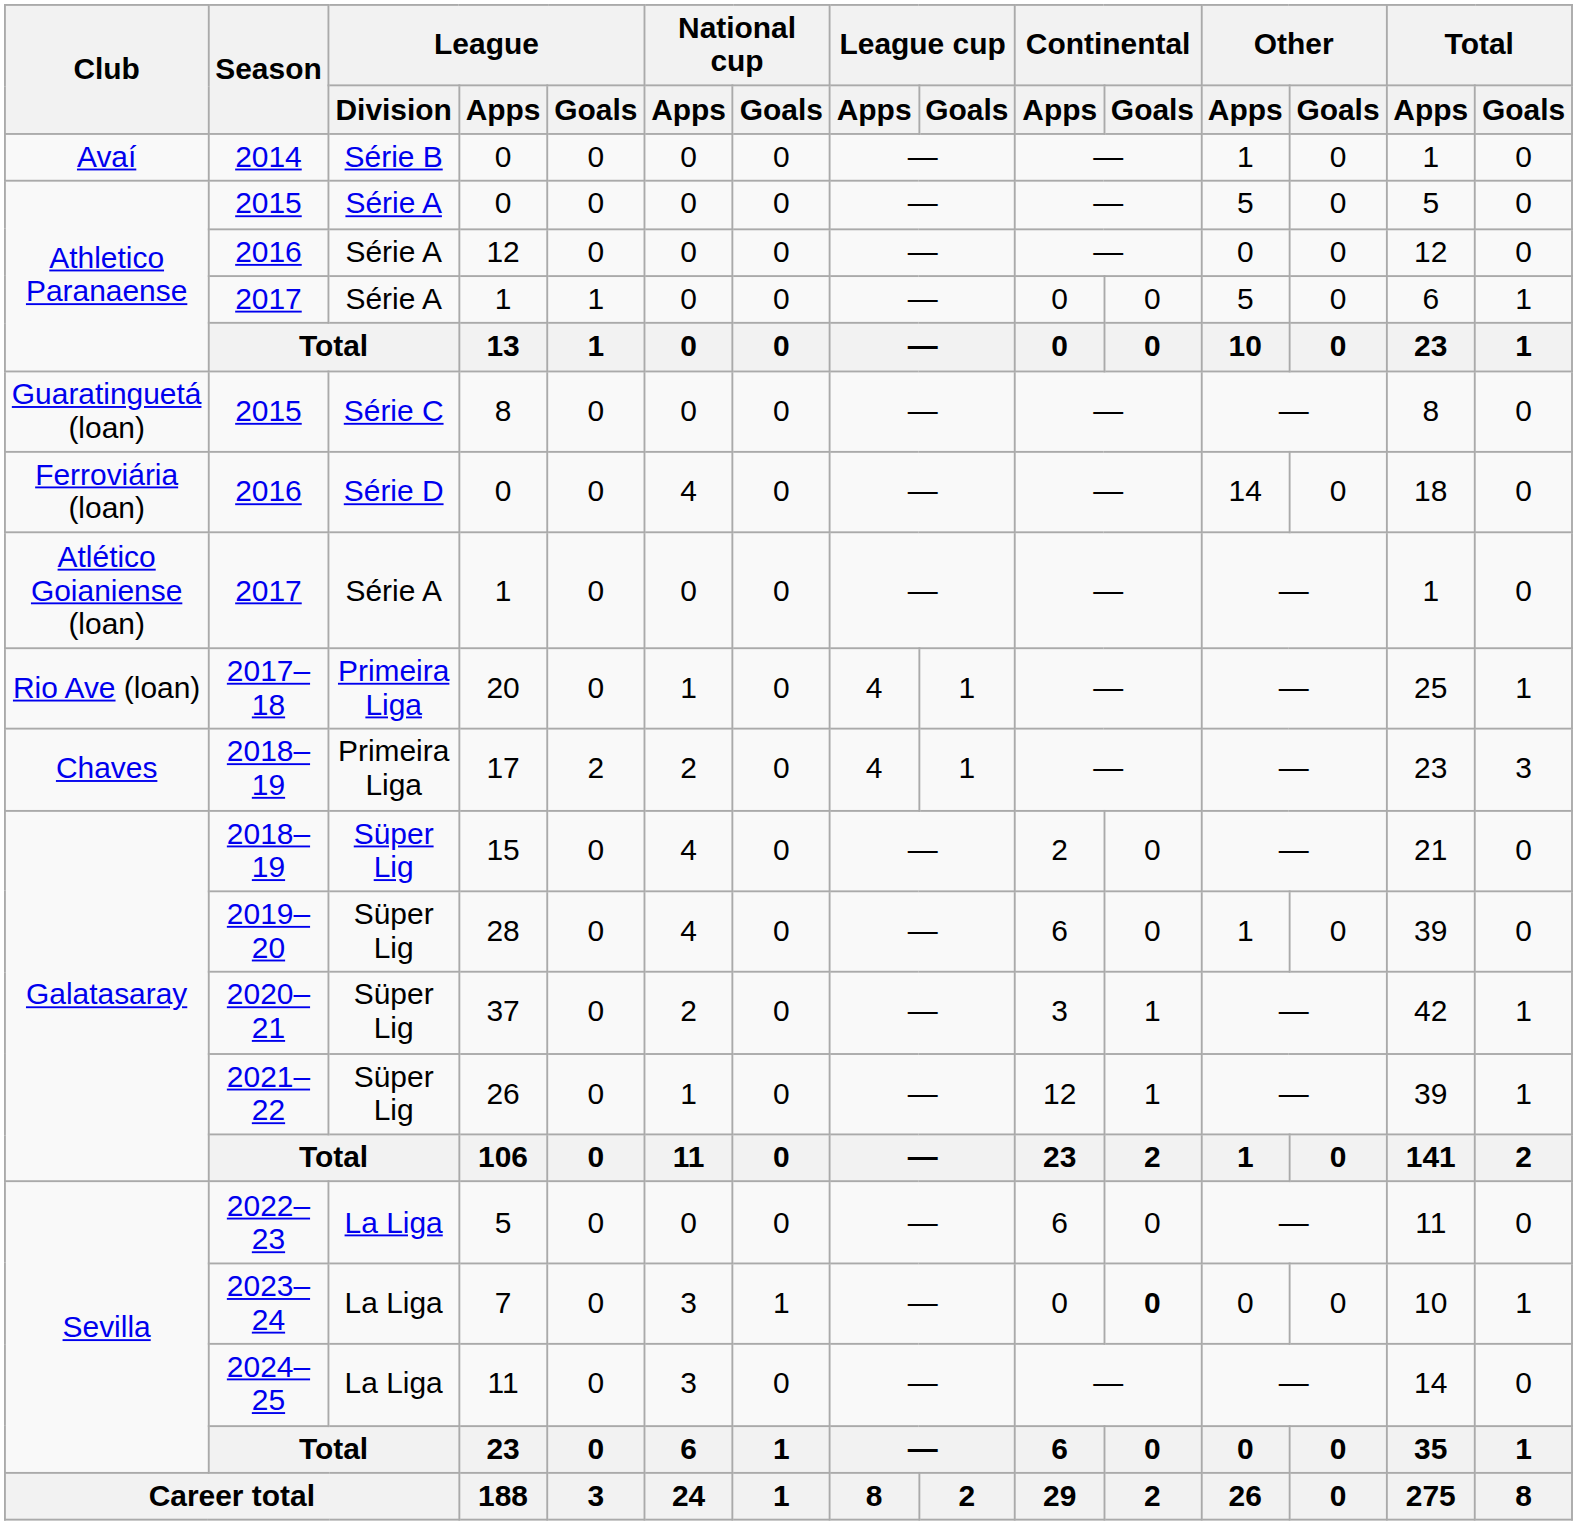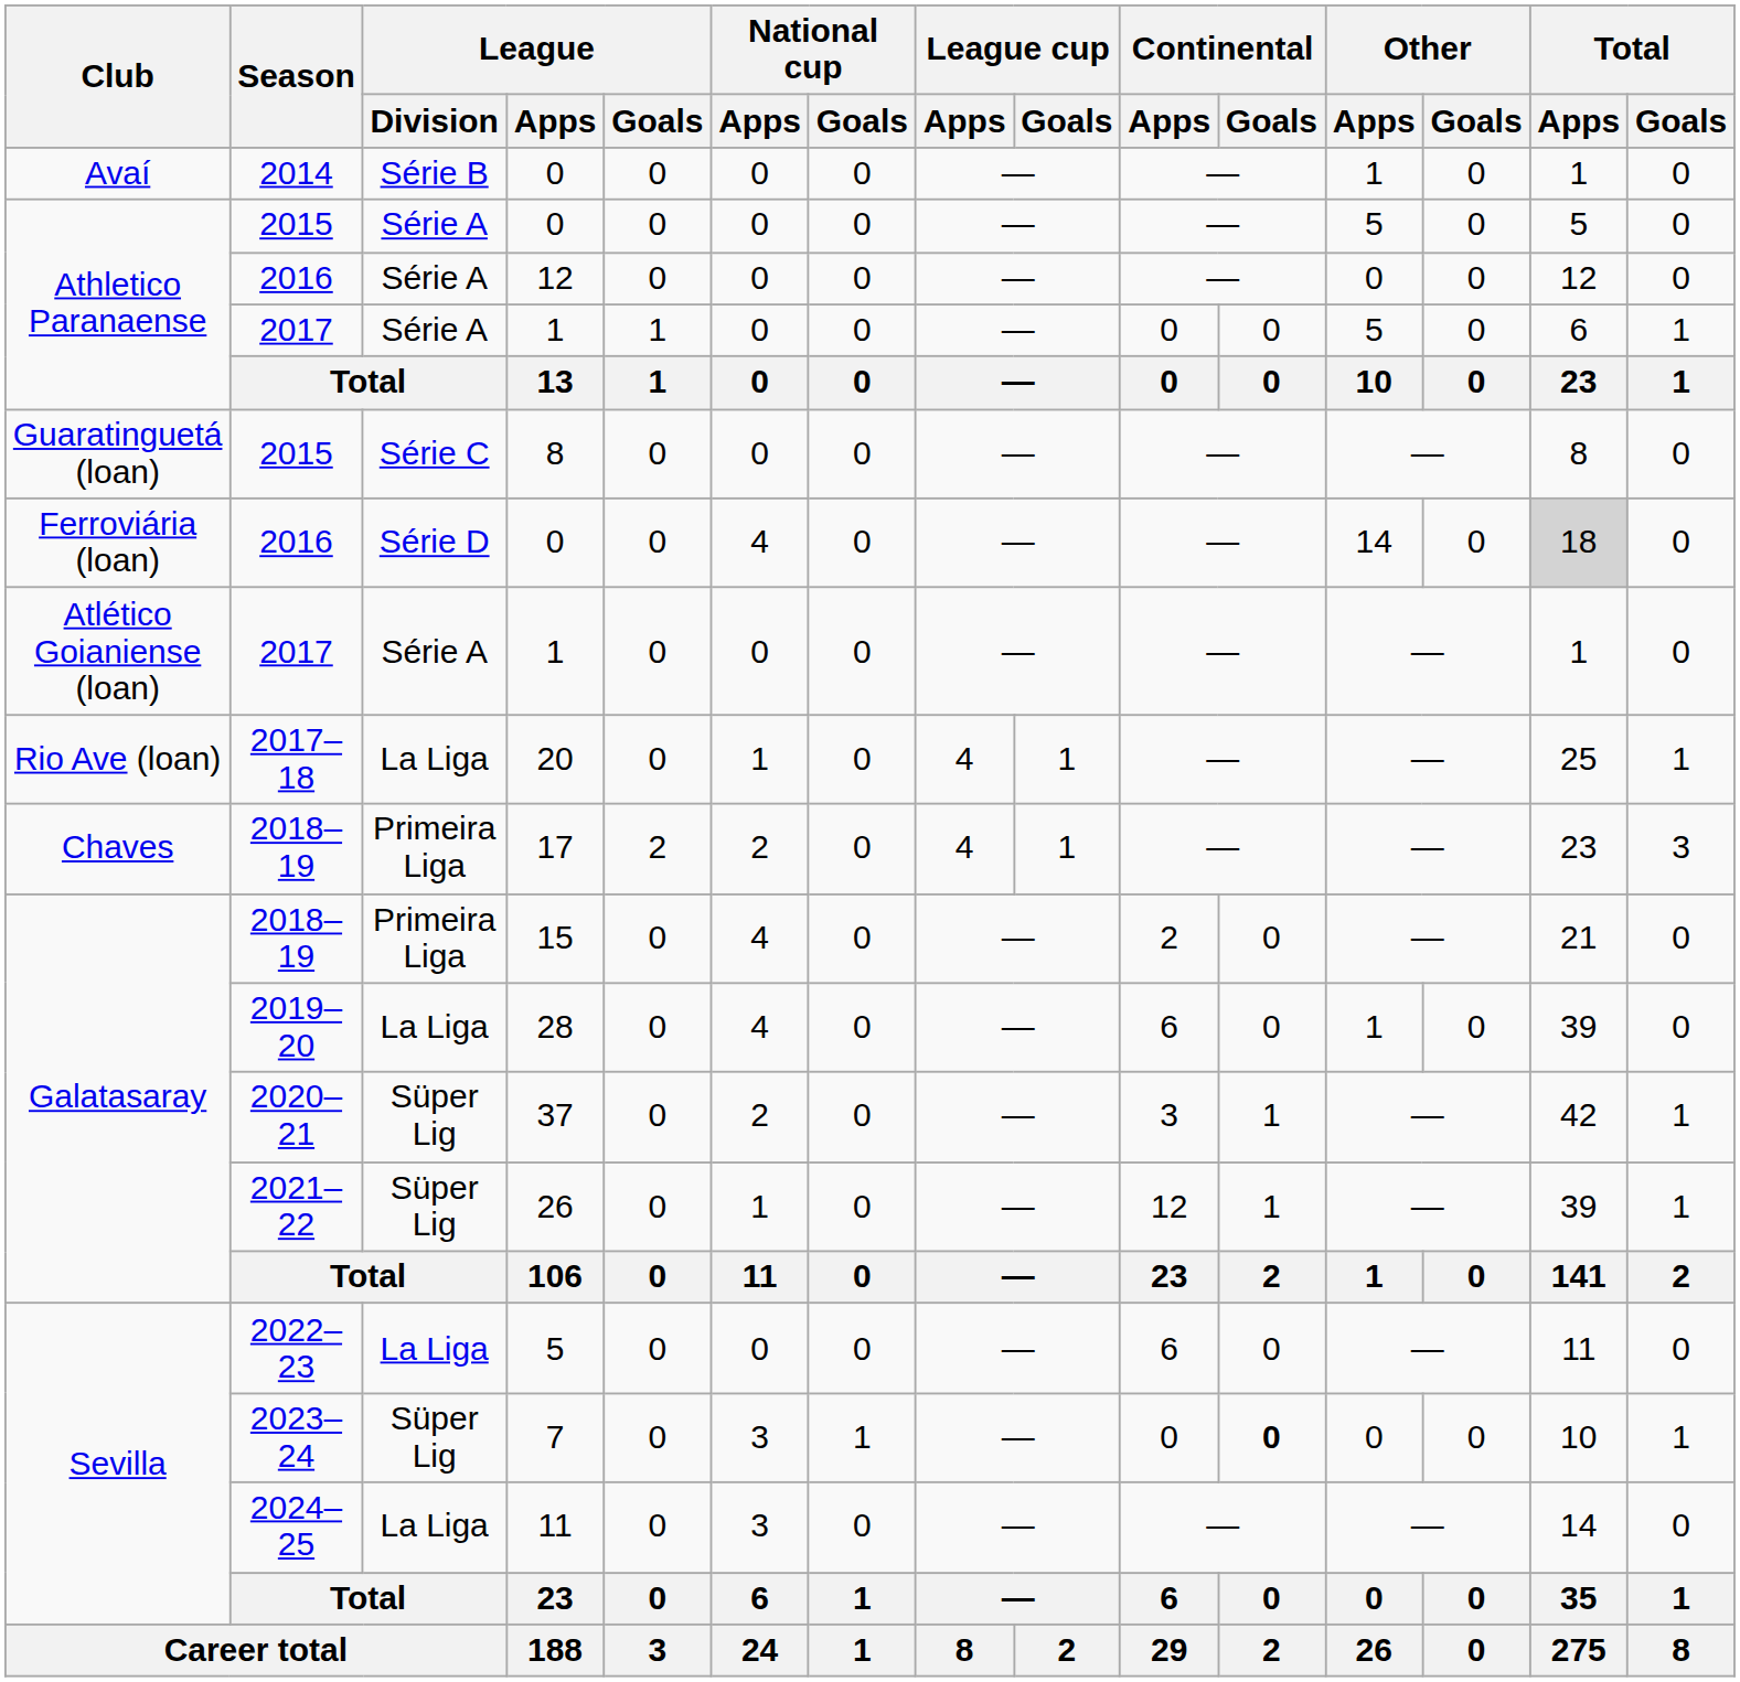 <table class="wikitable" style="text-align:center">
 <tr>
 <th rowspan="2">Club</th>
 <th rowspan="2">Season</th>
 <th colspan="3">League</th>
 <th colspan="2">National cup</th>
 <th colspan="2">League cup</th>
 <th colspan="2">Continental</th>
 <th colspan="2">Other</th>
 <th colspan="2">Total</th>
 </tr>
 <tr>
 <th>Division</th>
 <th>Apps</th>
 <th>Goals</th>
 <th>Apps</th>
 <th>Goals</th>
 <th>Apps</th>
 <th>Goals</th>
 <th>Apps</th>
 <th>Goals</th>
 <th>Apps</th>
 <th>Goals</th>
 <th>Apps</th>
 <th>Goals</th>
 </tr>
 <tr>
 <td><a href='#'>Avaí</a></td>
 <td><a href='#'>2014</a></td>
 <td><a href='#'>Série B</a></td>
 <td>0</td>
 <td>0</td>
 <td>0</td>
 <td>0</td>
 <td colspan="2">—</td>
 <td colspan="2">—</td>
 <td>1</td>
 <td>0</td>
 <td>1</td>
 <td>0</td>
 </tr>
 <tr>
 <td rowspan="4"><a href='#'>Athletico Paranaense</a></td>
 <td><a href='#'>2015</a></td>
 <td><a href='#'>Série A</a></td>
 <td>0</td>
 <td>0</td>
 <td>0</td>
 <td>0</td>
 <td colspan="2">—</td>
 <td colspan="2">—</td>
 <td>5</td>
 <td>0</td>
 <td>5</td>
 <td>0</td>
 </tr>
 <tr>
 <td><a href='#'>2016</a></td>
 <td>Série A</td>
 <td>12</td>
 <td>0</td>
 <td>0</td>
 <td>0</td>
 <td colspan="2">—</td>
 <td colspan="2">—</td>
 <td>0</td>
 <td>0</td>
 <td>12</td>
 <td>0</td>
 </tr>
 <tr>
 <td><a href='#'>2017</a></td>
 <td>Série A</td>
 <td>1</td>
 <td>1</td>
 <td>0</td>
 <td>0</td>
 <td colspan="2">—</td>
 <td>0</td>
 <td>0</td>
 <td>5</td>
 <td>0</td>
 <td>6</td>
 <td>1</td>
 </tr>
 <tr>
 <th colspan="2">Total</th>
 <th>13</th>
 <th>1</th>
 <th>0</th>
 <th>0</th>
 <th colspan="2">—</th>
 <th>0</th>
 <th>0</th>
 <th>10</th>
 <th>0</th>
 <th>23</th>
 <th>1</th>
 </tr>
 <tr>
 <td><a href='#'>Guaratinguetá</a> (loan)</td>
 <td><a href='#'>2015</a></td>
 <td><a href='#'>Série C</a></td>
 <td>8</td>
 <td>0</td>
 <td>0</td>
 <td>0</td>
 <td colspan="2">—</td>
 <td colspan="2">—</td>
 <td colspan="2">—</td>
 <td>8</td>
 <td>0</td>
 </tr>
 <tr>
 <td><a href='#'>Ferroviária</a> (loan)</td>
 <td><a href='#'>2016</a></td>
 <td><a href='#'>Série D</a></td>
 <td>0</td>
 <td>0</td>
 <td>4</td>
 <td>0</td>
 <td colspan="2">—</td>
 <td colspan="2">—</td>
 <td>14</td>
 <td>0</td>
-<td>18</td>
+<td style="background: lightgrey;">18</td>
 <td>0</td>
 </tr>
 <tr>
 <td><a href='#'>Atlético Goianiense</a> (loan)</td>
 <td><a href='#'>2017</a></td>
 <td>Série A</td>
 <td>1</td>
 <td>0</td>
 <td>0</td>
 <td>0</td>
 <td colspan="2">—</td>
 <td colspan="2">—</td>
 <td colspan="2">—</td>
 <td>1</td>
 <td>0</td>
 </tr>
 <tr>
 <td><a href='#'>Rio Ave</a> (loan)</td>
 <td><a href='#'>2017–18</a></td>
-<td><a href='#'>Primeira Liga</a></td>
+<td>La Liga</td>
 <td>20</td>
 <td>0</td>
 <td>1</td>
 <td>0</td>
 <td>4</td>
 <td>1</td>
 <td colspan="2">—</td>
 <td colspan="2">—</td>
 <td>25</td>
 <td>1</td>
 </tr>
 <tr>
 <td><a href='#'>Chaves</a></td>
 <td><a href='#'>2018–19</a></td>
 <td>Primeira Liga</td>
 <td>17</td>
 <td>2</td>
 <td>2</td>
 <td>0</td>
 <td>4</td>
 <td>1</td>
 <td colspan="2">—</td>
 <td colspan="2">—</td>
 <td>23</td>
 <td>3</td>
 </tr>
 <tr>
 <td rowspan="5"><a href='#'>Galatasaray</a></td>
 <td><a href='#'>2018–19</a></td>
-<td><a href='#'>Süper Lig</a></td>
+<td>Primeira Liga</td>
 <td>15</td>
 <td>0</td>
 <td>4</td>
 <td>0</td>
 <td colspan="2">—</td>
 <td>2</td>
 <td>0</td>
 <td colspan="2">—</td>
 <td>21</td>
 <td>0</td>
 </tr>
 <tr>
 <td><a href='#'>2019–20</a></td>
-<td>Süper Lig</td>
+<td>La Liga</td>
 <td>28</td>
 <td>0</td>
 <td>4</td>
 <td>0</td>
 <td colspan="2">—</td>
 <td>6</td>
 <td>0</td>
 <td>1</td>
 <td>0</td>
 <td>39</td>
 <td>0</td>
 </tr>
 <tr>
 <td><a href='#'>2020–21</a></td>
 <td>Süper Lig</td>
 <td>37</td>
 <td>0</td>
 <td>2</td>
 <td>0</td>
 <td colspan="2">—</td>
 <td>3</td>
 <td>1</td>
 <td colspan="2">—</td>
 <td>42</td>
 <td>1</td>
 </tr>
 <tr>
 <td><a href='#'>2021–22</a></td>
 <td>Süper Lig</td>
 <td>26</td>
 <td>0</td>
 <td>1</td>
 <td>0</td>
 <td colspan="2">—</td>
 <td>12</td>
 <td>1</td>
 <td colspan="2">—</td>
 <td>39</td>
 <td>1</td>
 </tr>
 <tr>
 <th colspan="2">Total</th>
 <th>106</th>
 <th>0</th>
 <th>11</th>
 <th>0</th>
 <th colspan="2">—</th>
 <th>23</th>
 <th>2</th>
 <th>1</th>
 <th>0</th>
 <th>141</th>
 <th>2</th>
 </tr>
 <tr>
 <td rowspan="4"><a href='#'>Sevilla</a></td>
 <td><a href='#'>2022–23</a></td>
 <td><a href='#'>La Liga</a></td>
 <td>5</td>
 <td>0</td>
 <td>0</td>
 <td>0</td>
 <td colspan="2">—</td>
 <td>6</td>
 <td>0</td>
 <td colspan="2">—</td>
 <td>11</td>
 <td>0</td>
 </tr>
 <tr>
 <td><a href='#'>2023–24</a></td>
-<td>La Liga</td>
+<td>Süper Lig</td>
 <td>7</td>
 <td>0</td>
 <td>3</td>
 <td>1</td>
 <td colspan="2">—</td>
 <td>0</td>
 <td><strong>0</strong></td>
 <td>0</td>
 <td>0</td>
 <td>10</td>
 <td>1</td>
 </tr>
 <tr>
 <td><a href='#'>2024–25</a></td>
 <td>La Liga</td>
 <td>11</td>
 <td>0</td>
 <td>3</td>
 <td>0</td>
 <td colspan="2">—</td>
 <td colspan="2">—</td>
 <td colspan="2">—</td>
 <td>14</td>
 <td>0</td>
 </tr>
 <tr>
 <th colspan="2">Total</th>
 <th>23</th>
 <th>0</th>
 <th>6</th>
 <th>1</th>
 <th colspan="2">—</th>
 <th>6</th>
 <th>0</th>
 <th>0</th>
 <th>0</th>
 <th>35</th>
 <th>1</th>
 </tr>
 <tr>
 <th colspan="3">Career total</th>
 <th>188</th>
 <th>3</th>
 <th>24</th>
 <th>1</th>
 <th>8</th>
 <th>2</th>
 <th>29</th>
 <th>2</th>
 <th>26</th>
 <th>0</th>
 <th>275</th>
 <th>8</th>
 </tr>
 </table>
